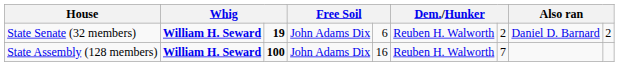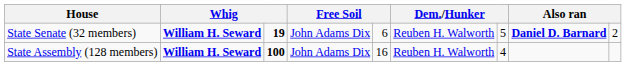 <table class=wikitable>
 <tr>
 <th>House</th>
 <th colspan=2 ><a href='#'>Whig</a></th>
 <th colspan=2 ><a href='#'>Free Soil</a></th>
 <th colspan=2 ><a href='#'>Dem.</a>/<a href='#'>Hunker</a></th>
 <th colspan=2>Also ran</th>
 </tr>
 <tr>
 <td><a href='#'>State Senate</a> (32 members)</td>
 <td><strong><a href='#'>William H. Seward</a></strong></td>
 <td align=right><strong>19</strong></td>
 <td><a href='#'>John Adams Dix</a></td>
 <td align=right>6</td>
 <td><a href='#'>Reuben H. Walworth</a></td>
-<td align=right>2</td>
-<td><a href='#'>Daniel D. Barnard</a></td>
+<td align=right>5</td>
+<td><strong><a href='#'>Daniel D. Barnard</a></strong></td>
 <td align=right>2</td>
 </tr>
 <tr>
 <td><a href='#'>State Assembly</a> (128 members)</td>
 <td><strong><a href='#'>William H. Seward</a></strong></td>
 <td align=right><strong>100</strong></td>
 <td><a href='#'>John Adams Dix</a></td>
 <td align=right>16</td>
 <td><a href='#'>Reuben H. Walworth</a></td>
-<td align=right>7</td>
+<td align=right>4</td>
 <td></td>
 <td></td>
 </tr>
 </table>
